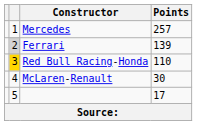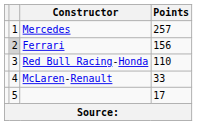 <table class="wikitable" style="font-size: 85%;">
 <tr>
 <th></th>
 <th></th>
 <th>Constructor</th>
 <th>Points</th>
 </tr>
 <tr>
 <td align="left"></td>
 <td align="center">1</td>
 <td> <a href='#'>Mercedes</a></td>
 <td>257</td>
 </tr>
 <tr>
 <td align="left"></td>
 <td align="center" style="background: lightgrey;">2</td>
 <td> <a href='#'>Ferrari</a></td>
-<td>139</td>
+<td>156</td>
 </tr>
 <tr>
 <td align="left"></td>
-<td align="center" style="background: gold;">3</td>
+<td align="center">3</td>
 <td> <a href='#'>Red Bull Racing</a>-<a href='#'>Honda</a></td>
 <td>110</td>
 </tr>
 <tr>
 <td align="left"></td>
 <td align="center">4</td>
 <td> <a href='#'>McLaren</a>-<a href='#'>Renault</a></td>
-<td align="left">30</td>
+<td align="left">33</td>
 </tr>
 <tr>
 <td align="left"></td>
 <td align="center">5</td>
 <td></td>
 <td align="left">17</td>
 </tr>
 <tr>
 <th colspan=4>Source:</th>
 </tr>
 </table>
